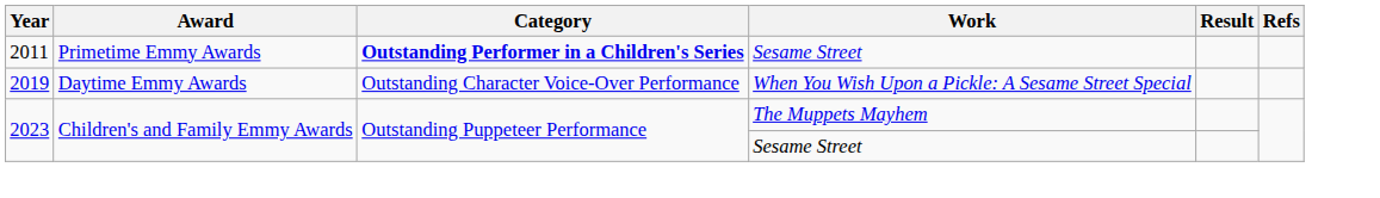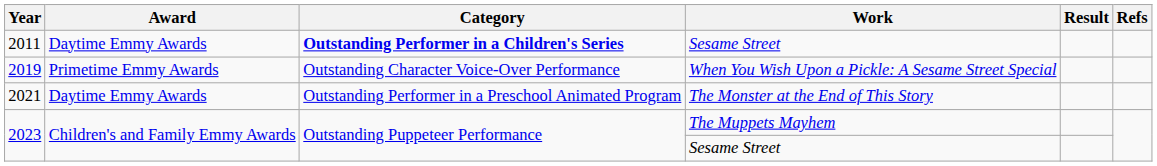 <table class="wikitable">
 <tr>
 <th>Year</th>
 <th>Award</th>
 <th>Category</th>
 <th>Work</th>
 <th>Result</th>
 <th>Refs</th>
 </tr>
 <tr>
 <td>2011</td>
-<td><a href='#'>Primetime Emmy Awards</a></td>
+<td><a href='#'>Daytime Emmy Awards</a></td>
 <td><strong><a href='#'>Outstanding Performer in a Children's Series</a></strong></td>
 <td><em><a href='#'>Sesame Street</a></em></td>
 <td></td>
 <td></td>
 </tr>
 <tr>
 <td><a href='#'>2019</a></td>
-<td><a href='#'>Daytime Emmy Awards</a></td>
+<td><a href='#'>Primetime Emmy Awards</a></td>
 <td><a href='#'>Outstanding Character Voice-Over Performance</a></td>
 <td><em><a href='#'>When You Wish Upon a Pickle: A Sesame Street Special</a></em></td>
+<td></td>
+<td></td>
+</tr>
+<tr>
+<td>2021</td>
+<td><a href='#'>Daytime Emmy Awards</a></td>
+<td><a href='#'>Outstanding Performer in a Preschool Animated Program</a></td>
+<td><em><a href='#'>The Monster at the End of This Story</a></em></td>
 <td></td>
 <td></td>
 </tr>
 <tr>
 <td rowspan="2"><a href='#'>2023</a></td>
 <td rowspan="2"><a href='#'>Children's and Family Emmy Awards</a></td>
 <td rowspan="2"><a href='#'>Outstanding Puppeteer Performance</a></td>
 <td><em><a href='#'>The Muppets Mayhem</a></em></td>
 <td></td>
 <td rowspan="2"></td>
 </tr>
 <tr>
 <td><em>Sesame Street</em></td>
 <td></td>
 </tr>
 </table>
